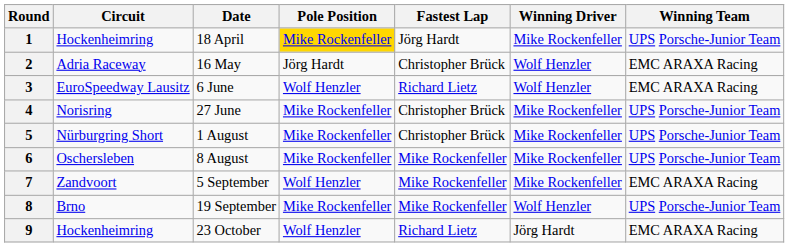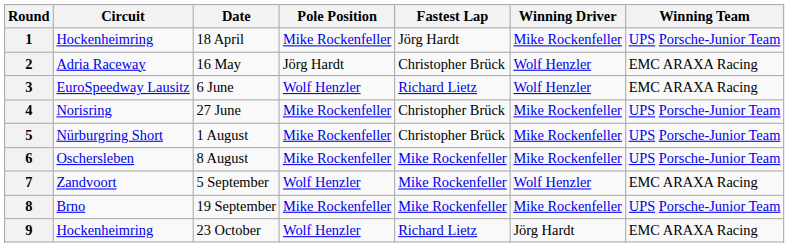 <table class="wikitable" style="font-size: 85%">
 <tr>
 <th colspan=2>Round</th>
 <th>Circuit</th>
 <th>Date</th>
 <th>Pole Position</th>
 <th>Fastest Lap</th>
 <th>Winning Driver</th>
 <th>Winning Team</th>
 </tr>
 <tr>
 <th colspan=2>1</th>
 <td> <a href='#'>Hockenheimring</a></td>
 <td>18 April</td>
-<td style="background: gold;"> <a href='#'>Mike Rockenfeller</a></td>
+<td> <a href='#'>Mike Rockenfeller</a></td>
 <td> Jörg Hardt</td>
 <td> <a href='#'>Mike Rockenfeller</a></td>
 <td> <a href='#'>UPS</a> <a href='#'>Porsche-Junior Team</a></td>
 </tr>
 <tr>
 <th colspan=2>2</th>
 <td> <a href='#'>Adria Raceway</a></td>
 <td>16 May</td>
 <td> Jörg Hardt</td>
 <td> Christopher Brück</td>
 <td> <a href='#'>Wolf Henzler</a></td>
 <td> EMC ARAXA Racing</td>
 </tr>
 <tr>
 <th colspan=2>3</th>
 <td> <a href='#'>EuroSpeedway Lausitz</a></td>
 <td>6 June</td>
 <td> <a href='#'>Wolf Henzler</a></td>
 <td> <a href='#'>Richard Lietz</a></td>
 <td> <a href='#'>Wolf Henzler</a></td>
 <td> EMC ARAXA Racing</td>
 </tr>
 <tr>
 <th colspan=2>4</th>
 <td> <a href='#'>Norisring</a></td>
 <td>27 June</td>
 <td> <a href='#'>Mike Rockenfeller</a></td>
 <td> Christopher Brück</td>
 <td> <a href='#'>Mike Rockenfeller</a></td>
 <td> <a href='#'>UPS</a> <a href='#'>Porsche-Junior Team</a></td>
 </tr>
 <tr>
 <th colspan=2>5</th>
 <td> <a href='#'>Nürburgring Short</a></td>
 <td>1 August</td>
 <td> <a href='#'>Mike Rockenfeller</a></td>
 <td> Christopher Brück</td>
 <td> <a href='#'>Mike Rockenfeller</a></td>
 <td> <a href='#'>UPS</a> <a href='#'>Porsche-Junior Team</a></td>
 </tr>
 <tr>
 <th colspan=2>6</th>
 <td> <a href='#'>Oschersleben</a></td>
 <td>8 August</td>
 <td> <a href='#'>Mike Rockenfeller</a></td>
 <td> <a href='#'>Mike Rockenfeller</a></td>
 <td> <a href='#'>Mike Rockenfeller</a></td>
 <td> <a href='#'>UPS</a> <a href='#'>Porsche-Junior Team</a></td>
 </tr>
 <tr>
 <th colspan=2>7</th>
 <td> <a href='#'>Zandvoort</a></td>
 <td>5 September</td>
 <td> <a href='#'>Wolf Henzler</a></td>
 <td> <a href='#'>Mike Rockenfeller</a></td>
-<td> <a href='#'>Mike Rockenfeller</a></td>
+<td> <a href='#'>Wolf Henzler</a></td>
 <td> EMC ARAXA Racing</td>
 </tr>
 <tr>
 <th colspan=2>8</th>
 <td> <a href='#'>Brno</a></td>
 <td>19 September</td>
 <td> <a href='#'>Mike Rockenfeller</a></td>
 <td> <a href='#'>Mike Rockenfeller</a></td>
-<td> <a href='#'>Wolf Henzler</a></td>
+<td> <a href='#'>Mike Rockenfeller</a></td>
 <td> <a href='#'>UPS</a> <a href='#'>Porsche-Junior Team</a></td>
 </tr>
 <tr>
 <th colspan=2>9</th>
 <td> <a href='#'>Hockenheimring</a></td>
 <td>23 October</td>
 <td> <a href='#'>Wolf Henzler</a></td>
 <td> <a href='#'>Richard Lietz</a></td>
 <td> Jörg Hardt</td>
 <td> EMC ARAXA Racing</td>
 </tr>
 </table>
